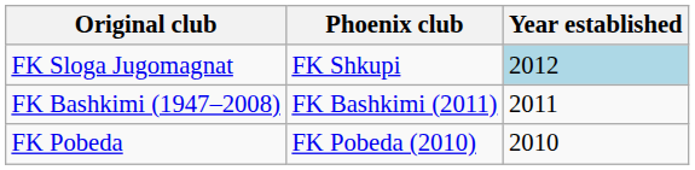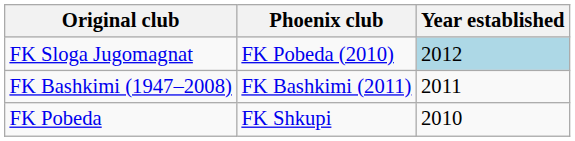 <table class="wikitable">
 <tr>
 <th>Original club</th>
 <th>Phoenix club</th>
 <th>Year established</th>
 </tr>
 <tr>
 <td><a href='#'>FK Sloga Jugomagnat</a></td>
-<td><a href='#'>FK Shkupi</a></td>
+<td><a href='#'>FK Pobeda (2010)</a></td>
 <td style="background: lightblue;">2012</td>
 </tr>
 <tr>
 <td><a href='#'>FK Bashkimi (1947–2008)</a></td>
 <td><a href='#'>FK Bashkimi (2011)</a></td>
 <td>2011</td>
 </tr>
 <tr>
 <td><a href='#'>FK Pobeda</a></td>
-<td><a href='#'>FK Pobeda (2010)</a></td>
+<td><a href='#'>FK Shkupi</a></td>
 <td>2010</td>
 </tr>
 </table>
